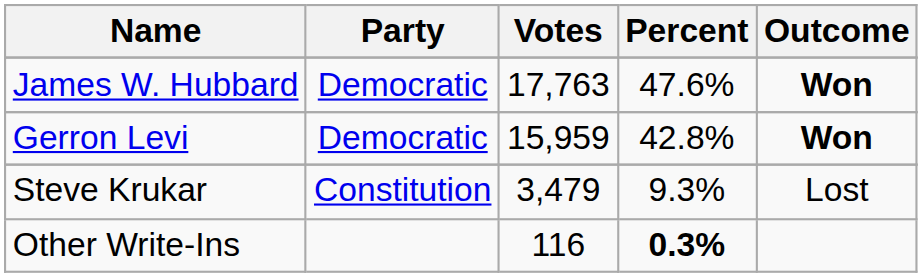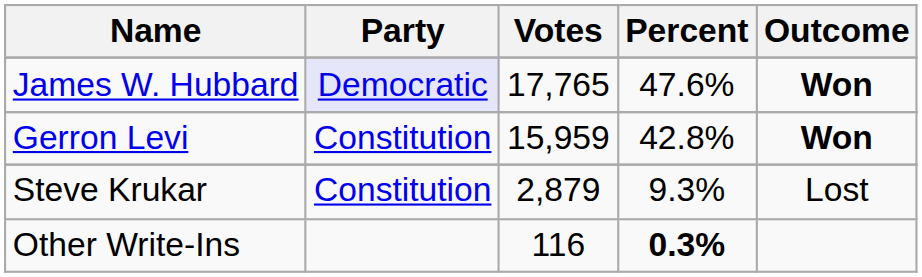 <table class=wikitable style="text-align:center">
 <tr>
 <th>Name</th>
 <th>Party</th>
 <th>Votes</th>
 <th>Percent</th>
 <th>Outcome</th>
 </tr>
 <tr>
 </tr>
 <tr>
 <td align=left><a href='#'>James W. Hubbard</a></td>
-<td><a href='#'>Democratic</a></td>
-<td>17,763</td>
+<td style="background: lavender;"><a href='#'>Democratic</a></td>
+<td>17,765</td>
 <td>47.6%</td>
 <td><strong>Won</strong></td>
 </tr>
 <tr>
 </tr>
 <tr>
 <td align=left><a href='#'>Gerron Levi</a></td>
-<td><a href='#'>Democratic</a></td>
+<td><a href='#'>Constitution</a></td>
 <td>15,959</td>
 <td>42.8%</td>
 <td><strong>Won</strong></td>
 </tr>
 <tr>
 </tr>
 <tr>
 <td align=left>Steve Krukar</td>
 <td><a href='#'>Constitution</a></td>
-<td>3,479</td>
+<td>2,879</td>
 <td>9.3%</td>
 <td>Lost</td>
 </tr>
 <tr>
 <td align=left>Other Write-Ins</td>
 <td></td>
 <td>116</td>
 <td><strong>0.3%</strong></td>
 <td></td>
 </tr>
 </table>
